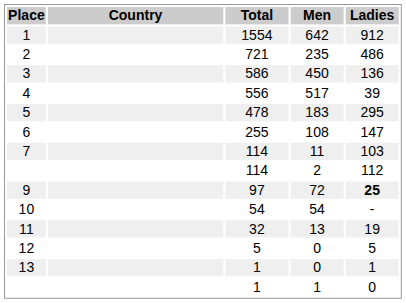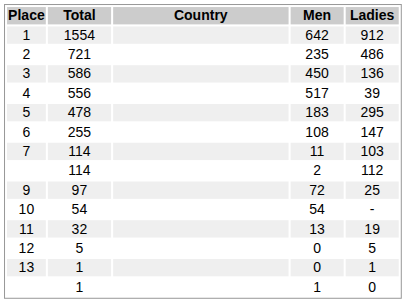 <table border="0" style="border: 1px solid #999; background-color:#FFFFFF; text-align:center; font-size:86%; line-height:15px;">
 <tr align="center" bgcolor="#CCCCCC">
 <th width=35>Place</th>
+<th width=60>Total</th>
 <th width=170>Country</th>
-<th width=60>Total</th>
 <th width=50>Men</th>
 <th width=50>Ladies</th>
 </tr>
 <tr bgcolor="#EFEFEF">
 <td>1</td>
+<td>1554</td>
 <td align="left"></td>
-<td>1554</td>
 <td>642</td>
 <td>912</td>
 </tr>
 <tr>
 <td>2</td>
+<td>721</td>
 <td align="left"></td>
-<td>721</td>
 <td>235</td>
 <td>486</td>
 </tr>
 <tr bgcolor="#EFEFEF">
 <td>3</td>
+<td>586</td>
 <td align="left"></td>
-<td>586</td>
 <td>450</td>
 <td>136</td>
 </tr>
 <tr>
 <td>4</td>
+<td>556</td>
 <td align="left"></td>
-<td>556</td>
 <td>517</td>
 <td>39</td>
 </tr>
 <tr bgcolor="#EFEFEF">
 <td>5</td>
+<td>478</td>
 <td align="left"></td>
-<td>478</td>
 <td>183</td>
 <td>295</td>
 </tr>
 <tr>
 <td>6</td>
+<td>255</td>
 <td align="left"></td>
-<td>255</td>
 <td>108</td>
 <td>147</td>
 </tr>
 <tr bgcolor="#EFEFEF">
 <td>7</td>
+<td>114</td>
 <td align="left"></td>
-<td>114</td>
 <td>11</td>
 <td>103</td>
 </tr>
 <tr>
 <td></td>
+<td>114</td>
 <td align="left"></td>
-<td>114</td>
 <td>2</td>
 <td>112</td>
 </tr>
 <tr bgcolor="#EFEFEF">
 <td>9</td>
+<td>97</td>
 <td align="left"></td>
-<td>97</td>
 <td>72</td>
-<td><strong>25</strong></td>
+<td>25</td>
 </tr>
 <tr>
 <td>10</td>
+<td>54</td>
 <td align="left"></td>
-<td>54</td>
 <td>54</td>
 <td>-</td>
 </tr>
 <tr bgcolor="#EFEFEF">
 <td>11</td>
+<td>32</td>
 <td align="left"></td>
-<td>32</td>
 <td>13</td>
 <td>19</td>
 </tr>
 <tr>
 <td>12</td>
+<td>5</td>
 <td align="left"></td>
-<td>5</td>
 <td>0</td>
 <td>5</td>
 </tr>
 <tr bgcolor="#EFEFEF">
 <td>13</td>
+<td>1</td>
 <td align="left"></td>
-<td>1</td>
 <td>0</td>
 <td>1</td>
 </tr>
 <tr>
 <td></td>
+<td>1</td>
 <td align="left"></td>
-<td>1</td>
 <td>1</td>
 <td>0</td>
 </tr>
 </table>
